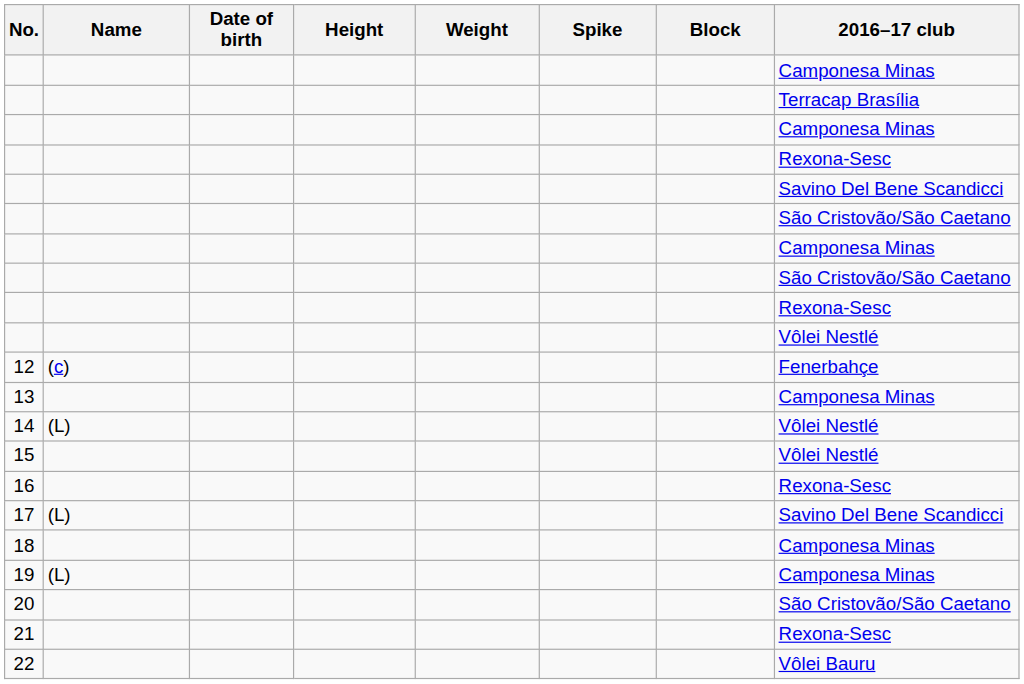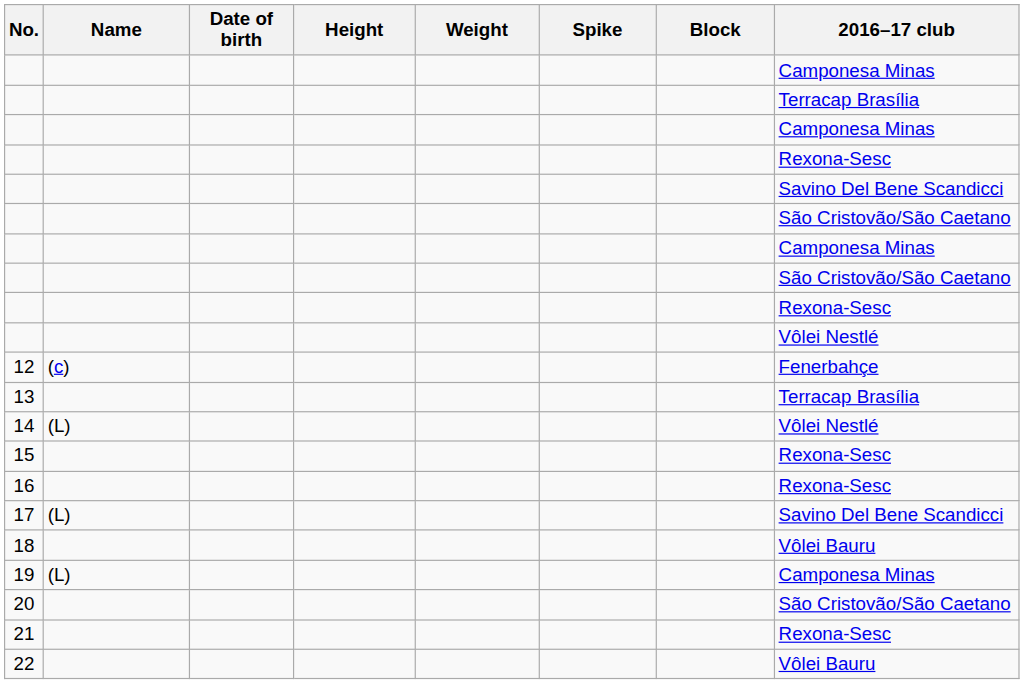 <table class="wikitable sortable" style="font-size:100%; text-align:center;">
 <tr>
 <th>No.</th>
 <th style="width:12em">Name</th>
 <th style="width:8em">Date of birth</th>
 <th style="width:9em">Height</th>
 <th style="width:9em">Weight</th>
 <th style="width:9em">Spike</th>
 <th style="width:9em">Block</th>
 <th style="width:19em">2016–17 club</th>
 </tr>
 <tr>
 <td></td>
 <td align=left></td>
 <td align=right></td>
 <td></td>
 <td></td>
 <td></td>
 <td></td>
 <td align=left> <a href='#'>Camponesa Minas</a></td>
 </tr>
 <tr>
 <td></td>
 <td align=left></td>
 <td align=right></td>
 <td></td>
 <td></td>
 <td></td>
 <td></td>
 <td align=left> <a href='#'>Terracap Brasília</a></td>
 </tr>
 <tr>
 <td></td>
 <td align=left></td>
 <td align=right></td>
 <td></td>
 <td></td>
 <td></td>
 <td></td>
 <td align=left> <a href='#'>Camponesa Minas</a></td>
 </tr>
 <tr>
 <td></td>
 <td align=left></td>
 <td align=right></td>
 <td></td>
 <td></td>
 <td></td>
 <td></td>
 <td align=left> <a href='#'>Rexona-Sesc</a></td>
 </tr>
 <tr>
 <td></td>
 <td align=left></td>
 <td align=right></td>
 <td></td>
 <td></td>
 <td></td>
 <td></td>
 <td align=left> <a href='#'>Savino Del Bene Scandicci</a></td>
 </tr>
 <tr>
 <td></td>
 <td align=left></td>
 <td align=right></td>
 <td></td>
 <td></td>
 <td></td>
 <td></td>
 <td align=left> <a href='#'>São Cristovão/São Caetano</a></td>
 </tr>
 <tr>
 <td></td>
 <td align=left></td>
 <td align=right></td>
 <td></td>
 <td></td>
 <td></td>
 <td></td>
 <td align=left> <a href='#'>Camponesa Minas</a></td>
 </tr>
 <tr>
 <td></td>
 <td align=left></td>
 <td align=right></td>
 <td></td>
 <td></td>
 <td></td>
 <td></td>
 <td align=left> <a href='#'>São Cristovão/São Caetano</a></td>
 </tr>
 <tr>
 <td></td>
 <td align=left></td>
 <td align=right></td>
 <td></td>
 <td></td>
 <td></td>
 <td></td>
 <td align=left> <a href='#'>Rexona-Sesc</a></td>
 </tr>
 <tr>
 <td></td>
 <td align=left></td>
 <td align=right></td>
 <td></td>
 <td></td>
 <td></td>
 <td></td>
 <td align=left> <a href='#'>Vôlei Nestlé</a></td>
 </tr>
 <tr>
 <td>12</td>
 <td align=left> (<a href='#'>c</a>)</td>
 <td align=right></td>
 <td></td>
 <td></td>
 <td></td>
 <td></td>
 <td align=left> <a href='#'>Fenerbahçe</a></td>
 </tr>
 <tr>
 <td>13</td>
 <td align=left></td>
 <td align=right></td>
 <td></td>
 <td></td>
 <td></td>
 <td></td>
-<td align=left> <a href='#'>Camponesa Minas</a></td>
+<td align=left> <a href='#'>Terracap Brasília</a></td>
 </tr>
 <tr>
 <td>14</td>
 <td align=left> (L)</td>
 <td align=right></td>
 <td></td>
 <td></td>
 <td></td>
 <td></td>
 <td align=left> <a href='#'>Vôlei Nestlé</a></td>
 </tr>
 <tr>
 <td>15</td>
 <td align=left></td>
 <td align=right></td>
 <td></td>
 <td></td>
 <td></td>
 <td></td>
-<td align=left> <a href='#'>Vôlei Nestlé</a></td>
+<td align=left> <a href='#'>Rexona-Sesc</a></td>
 </tr>
 <tr>
 <td>16</td>
 <td align=left></td>
 <td align=right></td>
 <td></td>
 <td></td>
 <td></td>
 <td></td>
 <td align=left> <a href='#'>Rexona-Sesc</a></td>
 </tr>
 <tr>
 <td>17</td>
 <td align=left> (L)</td>
 <td align=right></td>
 <td></td>
 <td></td>
 <td></td>
 <td></td>
 <td align=left> <a href='#'>Savino Del Bene Scandicci</a></td>
 </tr>
 <tr>
 <td>18</td>
 <td align=left></td>
 <td align=right></td>
 <td></td>
 <td></td>
 <td></td>
 <td></td>
-<td align=left> <a href='#'>Camponesa Minas</a></td>
+<td align=left> <a href='#'>Vôlei Bauru</a></td>
 </tr>
 <tr>
 <td>19</td>
 <td align=left> (L)</td>
 <td align=right></td>
 <td></td>
 <td></td>
 <td></td>
 <td></td>
 <td align=left> <a href='#'>Camponesa Minas</a></td>
 </tr>
 <tr>
 <td>20</td>
 <td align=left></td>
 <td align=right></td>
 <td></td>
 <td></td>
 <td></td>
 <td></td>
 <td align=left> <a href='#'>São Cristovão/São Caetano</a></td>
 </tr>
 <tr>
 <td>21</td>
 <td align=left></td>
 <td align=right></td>
 <td></td>
 <td></td>
 <td></td>
 <td></td>
 <td align=left> <a href='#'>Rexona-Sesc</a></td>
 </tr>
 <tr>
 <td>22</td>
 <td align=left></td>
 <td align=right></td>
 <td></td>
 <td></td>
 <td></td>
 <td></td>
 <td align=left> <a href='#'>Vôlei Bauru</a></td>
 </tr>
 </table>
